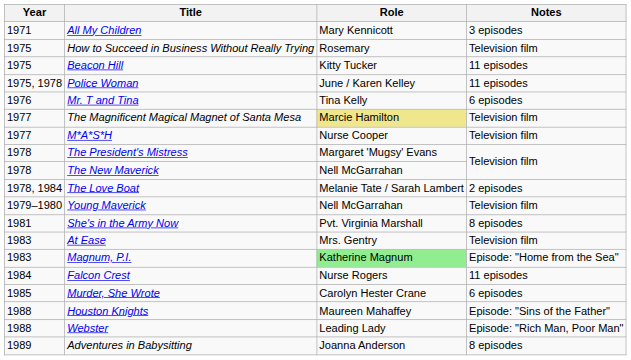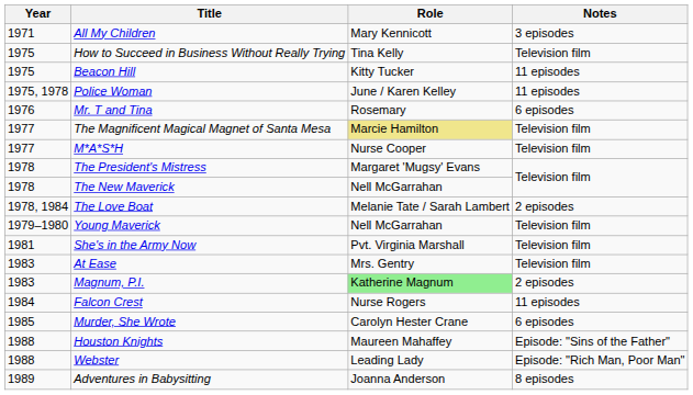 <table class="wikitable sortable">
 <tr>
 <th>Year</th>
 <th>Title</th>
 <th>Role</th>
 <th>Notes</th>
 </tr>
 <tr>
 <td>1971</td>
 <td><em><a href='#'>All My Children</a></em></td>
 <td>Mary Kennicott</td>
 <td>3 episodes</td>
 </tr>
 <tr>
 <td>1975</td>
 <td><em>How to Succeed in Business Without Really Trying</em></td>
-<td>Rosemary</td>
+<td>Tina Kelly</td>
 <td>Television film</td>
 </tr>
 <tr>
 <td>1975</td>
 <td><a href='#'><em>Beacon Hill</em></a></td>
 <td>Kitty Tucker</td>
 <td>11 episodes</td>
 </tr>
 <tr>
 <td>1975, 1978</td>
 <td><a href='#'><em>Police Woman</em></a></td>
 <td>June / Karen Kelley</td>
 <td>11 episodes</td>
 </tr>
 <tr>
 <td>1976</td>
 <td><em><a href='#'>Mr. T and Tina</a></em></td>
-<td>Tina Kelly</td>
+<td>Rosemary</td>
 <td>6 episodes</td>
 </tr>
 <tr>
 <td>1977</td>
 <td><em>The Magnificent Magical Magnet of Santa Mesa</em></td>
 <td style="background: khaki;">Marcie Hamilton</td>
 <td>Television film</td>
 </tr>
 <tr>
 <td>1977</td>
 <td><a href='#'><em>M*A*S*H</em></a></td>
 <td>Nurse Cooper</td>
 <td>Television film</td>
 </tr>
 <tr>
 <td>1978</td>
 <td><em><a href='#'>The President's Mistress</a></em></td>
 <td>Margaret 'Mugsy' Evans</td>
 <td rowspan="2">Television film</td>
 </tr>
 <tr>
 <td>1978</td>
 <td><em><a href='#'>The New Maverick</a></em></td>
 <td>Nell McGarrahan</td>
 </tr>
 <tr>
 <td>1978, 1984</td>
 <td><em><a href='#'>The Love Boat</a></em></td>
 <td>Melanie Tate / Sarah Lambert</td>
 <td>2 episodes</td>
 </tr>
 <tr>
 <td>1979–1980</td>
 <td><em><a href='#'>Young Maverick</a></em></td>
 <td>Nell McGarrahan</td>
 <td>Television film</td>
 </tr>
 <tr>
 <td>1981</td>
 <td><em><a href='#'>She's in the Army Now</a></em></td>
 <td>Pvt. Virginia Marshall</td>
-<td>8 episodes</td>
+<td>Television film</td>
 </tr>
 <tr>
 <td>1983</td>
 <td><a href='#'><em>At Ease</em></a></td>
 <td>Mrs. Gentry</td>
 <td>Television film</td>
 </tr>
 <tr>
 <td>1983</td>
 <td><em><a href='#'>Magnum, P.I.</a></em></td>
 <td style="background: lightgreen;">Katherine Magnum</td>
-<td>Episode: "Home from the Sea"</td>
+<td>2 episodes</td>
 </tr>
 <tr>
 <td>1984</td>
 <td><em><a href='#'>Falcon Crest</a></em></td>
 <td>Nurse Rogers</td>
 <td>11 episodes</td>
 </tr>
 <tr>
 <td>1985</td>
 <td><em><a href='#'>Murder, She Wrote</a></em></td>
 <td>Carolyn Hester Crane</td>
 <td>6 episodes</td>
 </tr>
 <tr>
 <td>1988</td>
 <td><em><a href='#'>Houston Knights</a></em></td>
 <td>Maureen Mahaffey</td>
 <td>Episode: "Sins of the Father"</td>
 </tr>
 <tr>
 <td>1988</td>
 <td><a href='#'><em>Webster</em></a></td>
 <td>Leading Lady</td>
 <td>Episode: "Rich Man, Poor Man"</td>
 </tr>
 <tr>
 <td>1989</td>
 <td><em>Adventures in Babysitting</em></td>
 <td>Joanna Anderson</td>
 <td>8 episodes</td>
 </tr>
 </table>
